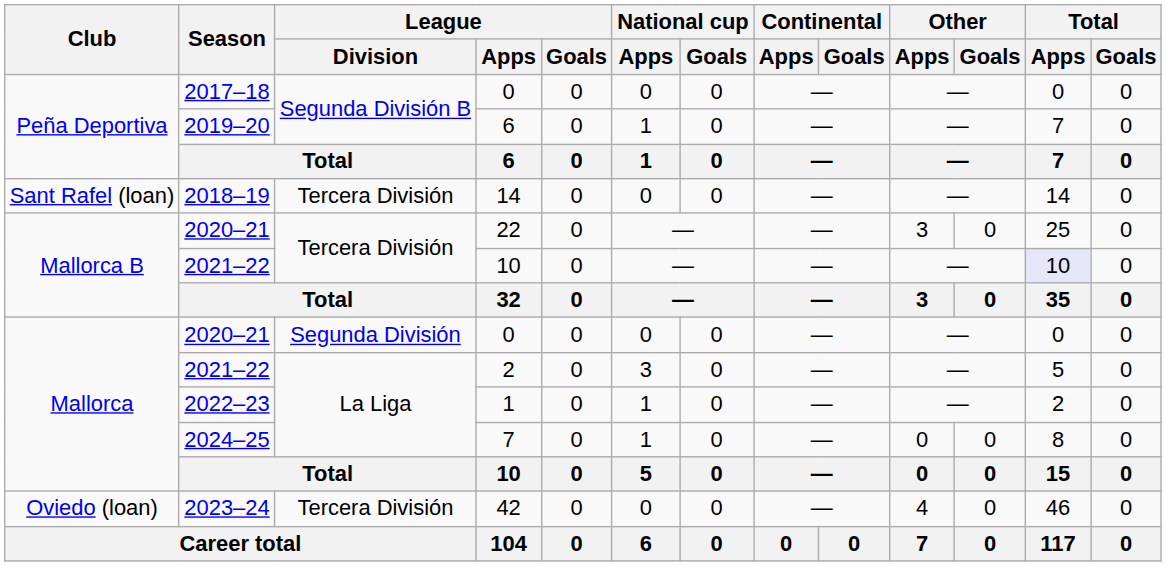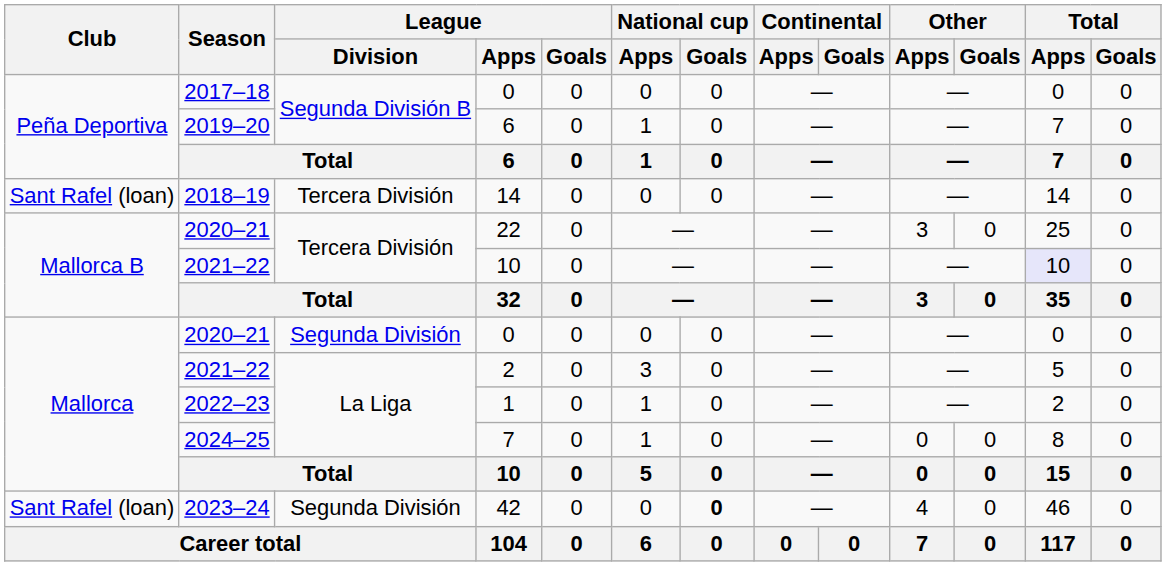 <table class="wikitable" style="text-align:center">
 <tr>
 <th rowspan="2">Club</th>
 <th rowspan="2">Season</th>
 <th colspan="3">League</th>
 <th colspan="2">National cup</th>
 <th colspan="2">Continental</th>
 <th colspan="2">Other</th>
 <th colspan="2">Total</th>
 </tr>
 <tr>
 <th>Division</th>
 <th>Apps</th>
 <th>Goals</th>
 <th>Apps</th>
 <th>Goals</th>
 <th>Apps</th>
 <th>Goals</th>
 <th>Apps</th>
 <th>Goals</th>
 <th>Apps</th>
 <th>Goals</th>
 </tr>
 <tr>
 <td rowspan="3"><a href='#'>Peña Deportiva</a></td>
 <td><a href='#'>2017–18</a></td>
 <td rowspan="2"><a href='#'>Segunda División B</a></td>
 <td>0</td>
 <td>0</td>
 <td>0</td>
 <td>0</td>
 <td colspan="2">—</td>
 <td colspan="2">—</td>
 <td>0</td>
 <td>0</td>
 </tr>
 <tr>
 <td><a href='#'>2019–20</a></td>
 <td>6</td>
 <td>0</td>
 <td>1</td>
 <td>0</td>
 <td colspan="2">—</td>
 <td colspan="2">—</td>
 <td>7</td>
 <td>0</td>
 </tr>
 <tr>
 <th colspan="2">Total</th>
 <th>6</th>
 <th>0</th>
 <th>1</th>
 <th>0</th>
 <th colspan="2">—</th>
 <th colspan="2">—</th>
 <th>7</th>
 <th>0</th>
 </tr>
 <tr>
 <td><a href='#'>Sant Rafel</a> (loan)</td>
 <td><a href='#'>2018–19</a></td>
 <td>Tercera División</td>
 <td>14</td>
 <td>0</td>
 <td>0</td>
 <td>0</td>
 <td colspan="2">—</td>
 <td colspan="2">—</td>
 <td>14</td>
 <td>0</td>
 </tr>
 <tr>
 <td rowspan="3"><a href='#'>Mallorca B</a></td>
 <td><a href='#'>2020–21</a></td>
 <td rowspan="2">Tercera División</td>
 <td>22</td>
 <td>0</td>
 <td colspan="2">—</td>
 <td colspan="2">—</td>
 <td>3</td>
 <td>0</td>
 <td>25</td>
 <td>0</td>
 </tr>
 <tr>
 <td><a href='#'>2021–22</a></td>
 <td>10</td>
 <td>0</td>
 <td colspan="2">—</td>
 <td colspan="2">—</td>
 <td colspan="2">—</td>
 <td style="background: lavender;">10</td>
 <td>0</td>
 </tr>
 <tr>
 <th colspan="2">Total</th>
 <th>32</th>
 <th>0</th>
 <th colspan="2">—</th>
 <th colspan="2">—</th>
 <th>3</th>
 <th>0</th>
 <th>35</th>
 <th>0</th>
 </tr>
 <tr>
 <td rowspan="5"><a href='#'>Mallorca</a></td>
 <td><a href='#'>2020–21</a></td>
 <td><a href='#'>Segunda División</a></td>
 <td>0</td>
 <td>0</td>
 <td>0</td>
 <td>0</td>
 <td colspan="2">—</td>
 <td colspan="2">—</td>
 <td>0</td>
 <td>0</td>
 </tr>
 <tr>
 <td><a href='#'>2021–22</a></td>
 <td rowspan="3">La Liga</td>
 <td>2</td>
 <td>0</td>
 <td>3</td>
 <td>0</td>
 <td colspan="2">—</td>
 <td colspan="2">—</td>
 <td>5</td>
 <td>0</td>
 </tr>
 <tr>
 <td><a href='#'>2022–23</a></td>
 <td>1</td>
 <td>0</td>
 <td>1</td>
 <td>0</td>
 <td colspan="2">—</td>
 <td colspan="2">—</td>
 <td>2</td>
 <td>0</td>
 </tr>
 <tr>
 <td><a href='#'>2024–25</a></td>
 <td>7</td>
 <td>0</td>
 <td>1</td>
 <td>0</td>
 <td colspan="2">—</td>
 <td>0</td>
 <td>0</td>
 <td>8</td>
 <td>0</td>
 </tr>
 <tr>
 <th colspan="2">Total</th>
 <th>10</th>
 <th>0</th>
 <th>5</th>
 <th>0</th>
 <th colspan="2">—</th>
 <th>0</th>
 <th>0</th>
 <th>15</th>
 <th>0</th>
 </tr>
 <tr>
-<td><a href='#'>Oviedo</a> (loan)</td>
+<td><a href='#'>Sant Rafel</a> (loan)</td>
 <td><a href='#'>2023–24</a></td>
-<td>Tercera División</td>
+<td>Segunda División</td>
 <td>42</td>
 <td>0</td>
 <td>0</td>
-<td>0</td>
+<td><strong>0</strong></td>
 <td colspan="2">—</td>
 <td>4</td>
 <td>0</td>
 <td>46</td>
 <td>0</td>
 </tr>
 <tr>
 <th colspan="3">Career total</th>
 <th>104</th>
 <th>0</th>
 <th>6</th>
 <th>0</th>
 <th>0</th>
 <th>0</th>
 <th>7</th>
 <th>0</th>
 <th>117</th>
 <th>0</th>
 </tr>
 </table>
